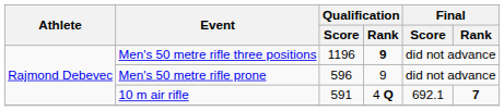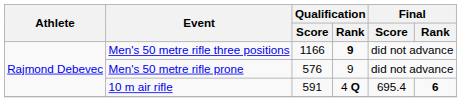 <table class="wikitable" style="font-size:90%">
 <tr>
 <th rowspan="2">Athlete</th>
 <th rowspan="2">Event</th>
 <th colspan="2">Qualification</th>
 <th colspan="2">Final</th>
 </tr>
 <tr>
 <th>Score</th>
 <th>Rank</th>
 <th>Score</th>
 <th>Rank</th>
 </tr>
 <tr>
 <td rowspan=3><a href='#'>Rajmond Debevec</a></td>
 <td><a href='#'>Men's 50 metre rifle three positions</a></td>
-<td align="center">1196</td>
+<td align="center">1166</td>
 <td align="center"><strong>9</strong></td>
 <td colspan="2"  align="center">did not advance</td>
 </tr>
 <tr>
 <td><a href='#'>Men's 50 metre rifle prone</a></td>
-<td align="center">596</td>
+<td align="center">576</td>
 <td align="center">9</td>
 <td colspan="2"  align="center">did not advance</td>
 </tr>
 <tr>
 <td><a href='#'>10 m air rifle</a></td>
 <td align="center">591</td>
 <td align="center">4 <strong>Q</strong></td>
-<td align="center">692.1</td>
-<td align="center"><strong>7</strong></td>
+<td align="center">695.4</td>
+<td align="center"><strong>6</strong></td>
 </tr>
 <tr>
 </tr>
 </table>
